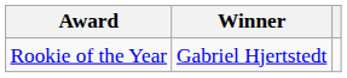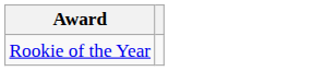 <table class="wikitable">
 <tr>
 <th>Award</th>
-<th>Winner</th>
 <th><br></th>
 </tr>
 <tr>
 <td><a href='#'>Rookie of the Year</a></td>
-<td> <a href='#'>Gabriel Hjertstedt</a></td>
 <td></td>
 </tr>
 </table>
